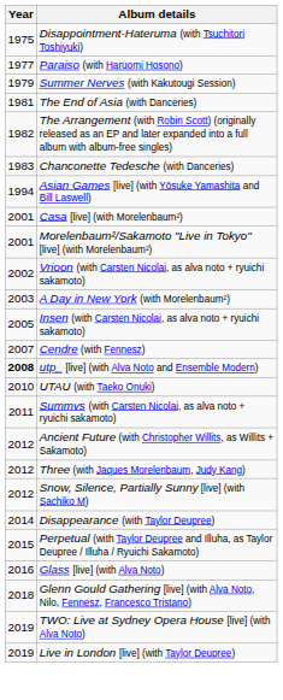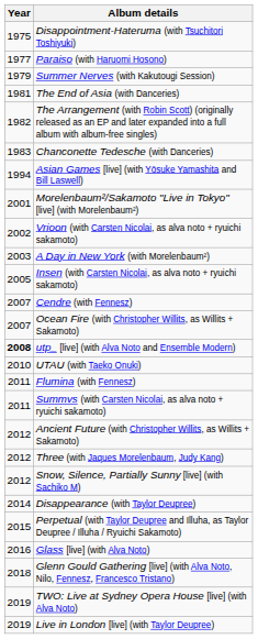 <table class="wikitable">
 <tr>
 <th rowspan="1" width="33">Year</th>
 <th rowspan="1" width="320">Album details</th>
 </tr>
 <tr>
 <td align="center">1975</td>
 <td><em>Disappointment-Hateruma</em> <small>(with <a href='#'>Tsuchitori Toshiyuki</a>)</small></td>
 </tr>
 <tr>
 <td align="center">1977</td>
 <td><em><a href='#'>Paraiso</a></em> <small>(with <a href='#'>Haruomi Hosono</a>)</small></td>
 </tr>
 <tr>
 <td align="center">1979</td>
 <td><em><a href='#'>Summer Nerves</a></em> <small>(with Kakutougi Session)</small></td>
 </tr>
 <tr>
 <td align="center">1981</td>
 <td><em>The End of Asia</em> <small>(with Danceries)</small></td>
 </tr>
 <tr>
 <td align="center">1982</td>
 <td><em>The Arrangement</em> <small> (with <a href='#'>Robin Scott</a>) (originally released as an EP and later expanded into a full album with album-free singles)</small></td>
 </tr>
 <tr>
 <td align="center">1983</td>
 <td><em>Chanconette Tedesche</em> <small>(with Danceries)</small></td>
 </tr>
 <tr>
 <td align="center">1994</td>
 <td><em><a href='#'>Asian Games</a></em> <small> [live] (with <a href='#'>Yōsuke Yamashita</a> and <a href='#'>Bill Laswell</a>)</small></td>
 </tr>
 <tr>
 <td align="center">2001</td>
-<td><em><a href='#'>Casa</a></em> <small> [live] (with Morelenbaum²)</small></td>
-</tr>
-<tr>
-<td align="center">2001</td>
 <td><em>Morelenbaum²/Sakamoto "Live in Tokyo"</em> <small> [live] (with Morelenbaum²)</small></td>
 </tr>
 <tr>
 <td align="center">2002</td>
 <td><em><a href='#'>Vrioon</a></em> <small> (with <a href='#'>Carsten Nicolai</a>, as alva noto + ryuichi sakamoto)</small></td>
 </tr>
 <tr>
 <td align="center">2003</td>
 <td><em><a href='#'>A Day in New York</a></em> <small> (with Morelenbaum²)</small></td>
 </tr>
 <tr>
 <td align="center">2005</td>
 <td><em><a href='#'>Insen</a></em> <small> (with <a href='#'>Carsten Nicolai</a>, as alva noto + ryuichi sakamoto)</small></td>
 </tr>
 <tr>
 <td align="center">2007</td>
 <td><em><a href='#'>Cendre</a></em><small> (with <a href='#'>Fennesz</a>)</small></td>
 </tr>
 <tr>
+<td align="center">2007</td>
+<td><em>Ocean Fire</em> <small>(with <a href='#'>Christopher Willits</a>, as Willits + Sakamoto)</small></td>
+</tr>
+<tr>
 <td align="center"><strong>2008</strong></td>
 <td><em><a href='#'>utp_</a></em> <small> [live] (with <a href='#'>Alva Noto</a> and <a href='#'>Ensemble Modern</a>)</small></td>
 </tr>
 <tr>
 <td align="center">2010</td>
 <td><em>UTAU</em> <small> (with <a href='#'>Taeko Onuki</a>)</small></td>
+</tr>
+<tr>
+<td align="center">2011</td>
+<td><em><a href='#'>Flumina</a></em> <small> (with <a href='#'>Fennesz</a>)</small></td>
 </tr>
 <tr>
 <td align="center">2011</td>
 <td><em><a href='#'>Summvs</a></em> <small> (with <a href='#'>Carsten Nicolai</a>, as alva noto + ryuichi sakamoto)</small></td>
 </tr>
 <tr>
 <td align="center">2012</td>
 <td><em>Ancient Future</em><small> (with <a href='#'>Christopher Willits</a>, as Willits + Sakamoto)</small></td>
 </tr>
 <tr>
 <td align="center">2012</td>
 <td><em>Three</em><small> (with <a href='#'>Jaques Morelenbaum</a>, <a href='#'>Judy Kang</a>)</small></td>
 </tr>
 <tr>
 <td align="center">2012</td>
 <td><em>Snow, Silence, Partially Sunny</em><small> [live] (with <a href='#'>Sachiko M</a>)</small></td>
 </tr>
 <tr>
 <td align="center">2014</td>
 <td><em>Disappearance</em> <small> (with <a href='#'>Taylor Deupree</a>)</small></td>
 </tr>
 <tr>
 <td align="center">2015</td>
 <td><em>Perpetual</em> <small> (with <a href='#'>Taylor Deupree</a> and Illuha, as Taylor Deupree / Illuha / Ryuichi Sakamoto)</small></td>
 </tr>
 <tr>
 <td align="center">2016</td>
 <td><em><a href='#'>Glass</a></em> <small> [live] (with <a href='#'>Alva Noto</a>)</small></td>
 </tr>
 <tr>
 <td align="center">2018</td>
 <td><em>Glenn Gould Gathering</em> <small> [live] (with <a href='#'>Alva Noto</a>, Nilo, <a href='#'>Fennesz</a>, <a href='#'>Francesco Tristano</a>)</small></td>
 </tr>
 <tr>
 <td align="center">2019</td>
 <td><em>TWO: Live at Sydney Opera House</em> <small> [live] (with <a href='#'>Alva Noto</a>)</small></td>
 </tr>
 <tr>
 <td align="center">2019</td>
 <td><em>Live in London</em> <small> [live] (with <a href='#'>Taylor Deupree</a>)</small></td>
 </tr>
 </table>
